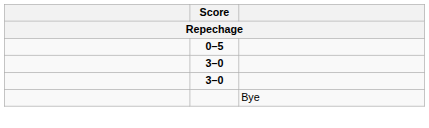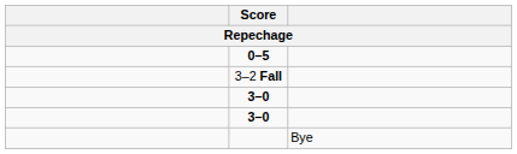 <table class="wikitable" style="text-align: left;">
 <tr>
 <th align="right" width="270"></th>
 <th width="65">Score</th>
 <th align="left" width="270"></th>
 </tr>
 <tr>
 <th colspan="3">Repechage</th>
 </tr>
 <tr>
 <td></td>
 <td align=center><strong>0–5</strong></td>
 <td><strong></strong></td>
+</tr>
+<tr>
+<td><strong></strong></td>
+<td align=center>3–2 <strong>Fall</strong></td>
+<td></td>
 </tr>
 <tr>
 <td><strong></strong></td>
 <td align=center><strong>3–0</strong></td>
 <td></td>
 </tr>
 <tr>
 <td><strong></strong></td>
 <td align=center><strong>3–0</strong></td>
 <td></td>
 </tr>
 <tr>
 <td><strong></strong></td>
 <td align=center></td>
 <td>Bye</td>
 </tr>
 </table>
